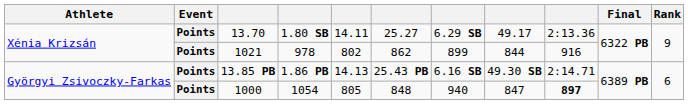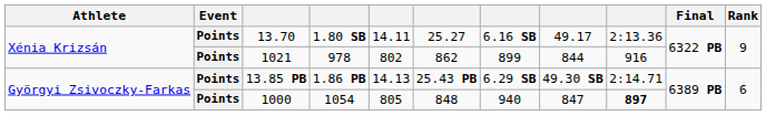 <table class="wikitable" style="font-size:90%">
 <tr>
 <th>Athlete</th>
 <th>Event</th>
 <th></th>
 <th></th>
 <th></th>
 <th></th>
 <th></th>
 <th></th>
 <th></th>
 <th>Final</th>
 <th>Rank</th>
 </tr>
 <tr style=text-align:center>
 <td rowspan=2 style=text-align:left><a href='#'>Xénia Krizsán</a></td>
 <th style="font-size:95%">Points</th>
 <td>13.70</td>
 <td>1.80 <strong>SB</strong></td>
 <td>14.11</td>
 <td>25.27</td>
-<td>6.29 <strong>SB</strong></td>
+<td>6.16 <strong>SB</strong></td>
 <td>49.17</td>
 <td>2:13.36</td>
 <td rowspan=2>6322 <strong>PB</strong></td>
 <td rowspan=2>9</td>
 </tr>
 <tr style=text-align:center>
 <th style="font-size:95%">Points</th>
 <td>1021</td>
 <td>978</td>
 <td>802</td>
 <td>862</td>
 <td>899</td>
 <td>844</td>
 <td>916</td>
 </tr>
 <tr style=text-align:center>
 <td rowspan=2 style=text-align:left><a href='#'>Györgyi Zsivoczky-Farkas</a></td>
 <th style="font-size:95%">Points</th>
 <td>13.85 <strong>PB</strong></td>
 <td>1.86 <strong>PB</strong></td>
 <td>14.13</td>
 <td>25.43 <strong>PB</strong></td>
-<td>6.16 <strong>SB</strong></td>
+<td>6.29 <strong>SB</strong></td>
 <td>49.30 <strong>SB</strong></td>
 <td>2:14.71</td>
 <td rowspan=2>6389 <strong>PB</strong></td>
 <td rowspan=2>6</td>
 </tr>
 <tr style=text-align:center>
 <th style="font-size:95%">Points</th>
 <td>1000</td>
 <td>1054</td>
 <td>805</td>
 <td>848</td>
 <td>940</td>
 <td>847</td>
 <td><strong>897</strong></td>
 </tr>
 </table>
